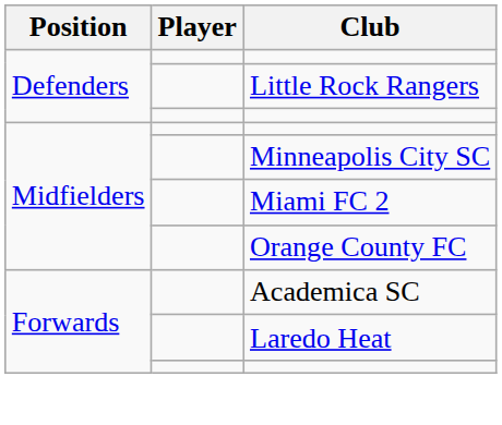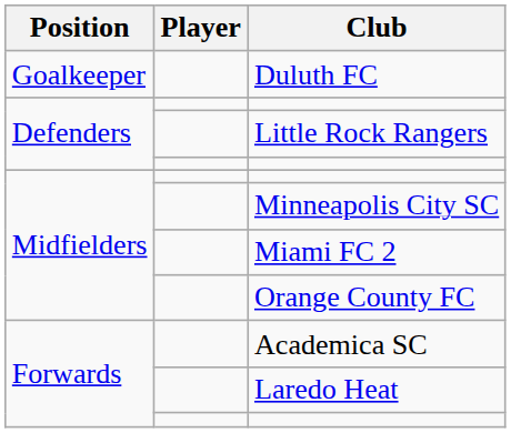 <table class="wikitable sortable" border="1">
 <tr>
 <th>Position</th>
 <th>Player</th>
 <th>Club</th>
+</tr>
+<tr>
+<td><a href='#'>Goalkeeper</a></td>
+<td></td>
+<td><a href='#'>Duluth FC</a></td>
 </tr>
 <tr>
 <td rowspan=3><a href='#'>Defenders</a></td>
 <td></td>
 <td></td>
 </tr>
 <tr>
 <td></td>
 <td><a href='#'>Little Rock Rangers</a></td>
 </tr>
 <tr>
 <td></td>
 <td></td>
 </tr>
 <tr>
 <td rowspan=4><a href='#'>Midfielders</a></td>
 <td></td>
 <td></td>
 </tr>
 <tr>
 <td></td>
 <td><a href='#'>Minneapolis City SC</a></td>
 </tr>
 <tr>
 <td></td>
 <td><a href='#'>Miami FC 2</a></td>
 </tr>
 <tr>
 <td></td>
 <td><a href='#'>Orange County FC</a></td>
 </tr>
 <tr>
 <td rowspan=3><a href='#'>Forwards</a></td>
 <td></td>
 <td>Academica SC</td>
 </tr>
 <tr>
 <td></td>
 <td><a href='#'>Laredo Heat</a></td>
 </tr>
 <tr>
 <td></td>
 <td></td>
 </tr>
 </table>
